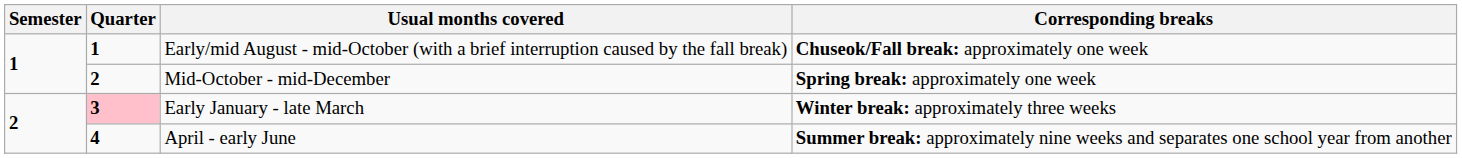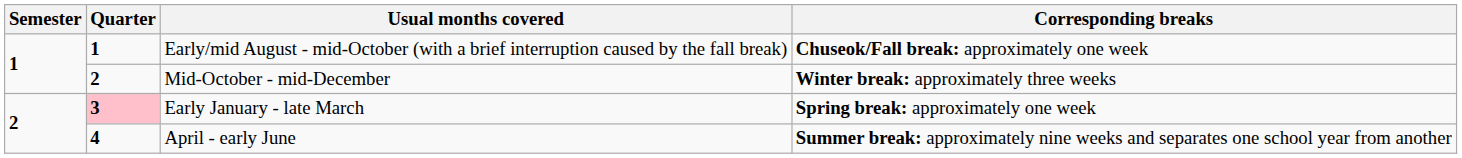 <table class="wikitable">
 <tr>
 <th>Semester</th>
 <th>Quarter</th>
 <th>Usual months covered</th>
 <th>Corresponding breaks</th>
 </tr>
 <tr>
 <td rowspan="2"><strong>1</strong></td>
 <td><strong>1</strong></td>
 <td>Early/mid August - mid-October (with a brief interruption caused by the fall break)</td>
 <td><strong>Chuseok/Fall break:</strong> approximately one week</td>
 </tr>
 <tr>
 <td><strong>2</strong></td>
 <td>Mid-October - mid-December</td>
-<td><strong>Spring break:</strong> approximately one week</td>
+<td><strong>Winter break:</strong> approximately three weeks</td>
 </tr>
 <tr>
 <td rowspan="2"><strong>2</strong></td>
 <td style="background: pink;"><strong>3</strong></td>
 <td>Early January - late March</td>
-<td><strong>Winter break:</strong> approximately three weeks</td>
+<td><strong>Spring break:</strong> approximately one week</td>
 </tr>
 <tr>
 <td><strong>4</strong></td>
 <td>April - early June</td>
 <td><strong>Summer break:</strong> approximately nine weeks and separates one school year from another</td>
 </tr>
 </table>
